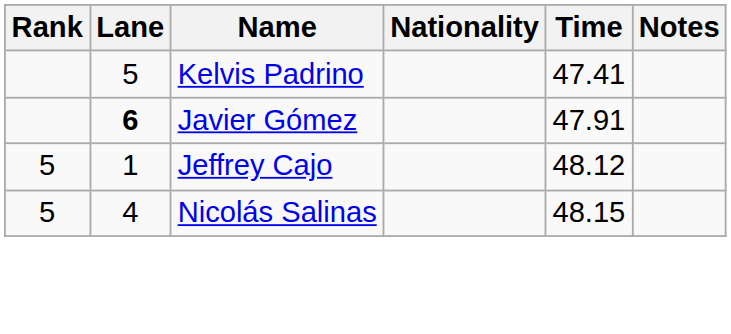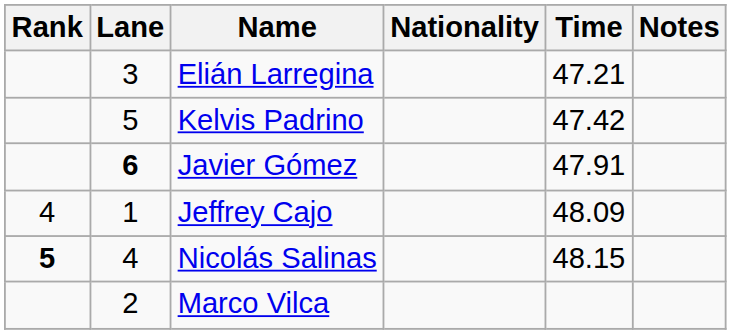 <table class="wikitable sortable" style="text-align:center">
 <tr>
 <th>Rank</th>
 <th>Lane</th>
 <th>Name</th>
 <th>Nationality</th>
 <th>Time</th>
 <th>Notes</th>
 </tr>
 <tr>
 <td></td>
+<td>3</td>
+<td align=left><a href='#'>Elián Larregina</a></td>
+<td align=left></td>
+<td>47.21</td>
+<td></td>
+</tr>
+<tr>
+<td></td>
 <td>5</td>
 <td align=left><a href='#'>Kelvis Padrino</a></td>
 <td align=left></td>
-<td>47.41</td>
+<td>47.42</td>
 <td></td>
 </tr>
 <tr>
 <td></td>
 <td><strong>6</strong></td>
 <td align=left><a href='#'>Javier Gómez</a></td>
 <td align=left></td>
 <td>47.91</td>
 <td></td>
 </tr>
 <tr>
-<td>5</td>
+<td>4</td>
 <td>1</td>
 <td align=left><a href='#'>Jeffrey Cajo</a></td>
 <td align=left></td>
-<td>48.12</td>
+<td>48.09</td>
 <td></td>
 </tr>
 <tr>
-<td>5</td>
+<td><strong>5</strong></td>
 <td>4</td>
 <td align=left><a href='#'>Nicolás Salinas</a></td>
 <td align=left></td>
 <td>48.15</td>
 <td></td>
 </tr>
+<tr>
+<td></td>
+<td>2</td>
+<td align=left><a href='#'>Marco Vilca</a></td>
+<td align=left></td>
+<td></td>
+<td></td>
+</tr>
 </table>
